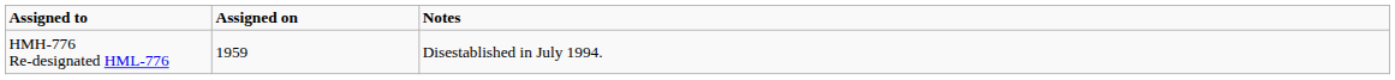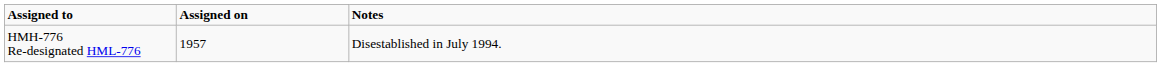 <table class="wikitable" style="width: 70%;">
 <tr>
 <td style="width: 200px;"><strong>Assigned to</strong></td>
 <td style="width: 200px;"><strong>Assigned on</strong></td>
 <td><strong>Notes</strong></td>
 </tr>
 <tr>
 <td>HMH-776<br>Re-designated <a href='#'>HML-776</a></td>
-<td>1959</td>
+<td>1957</td>
 <td>Disestablished in July 1994.</td>
 </tr>
 </table>
